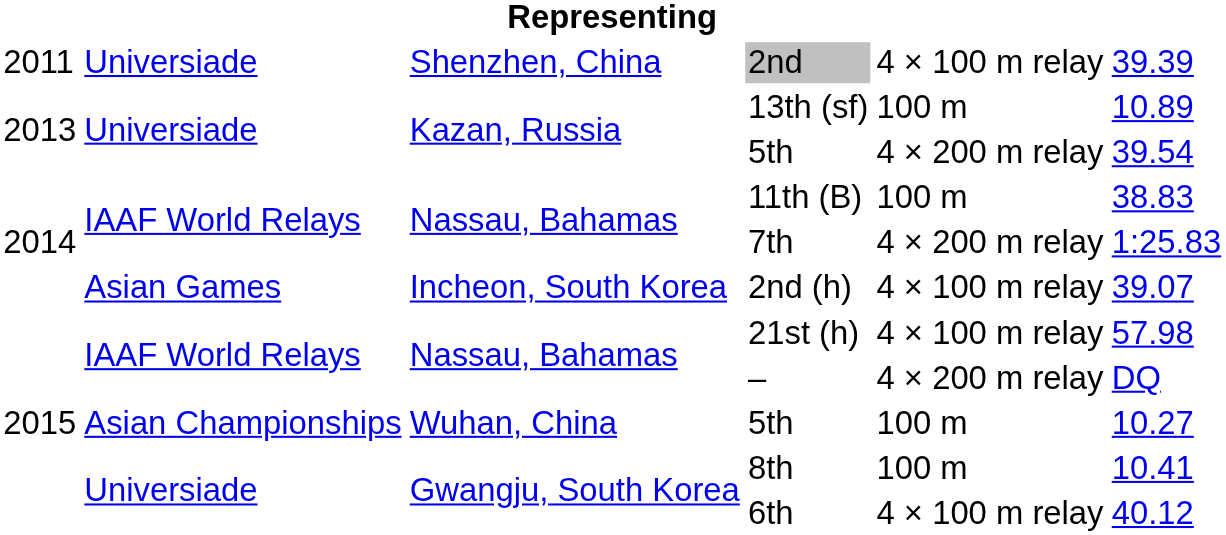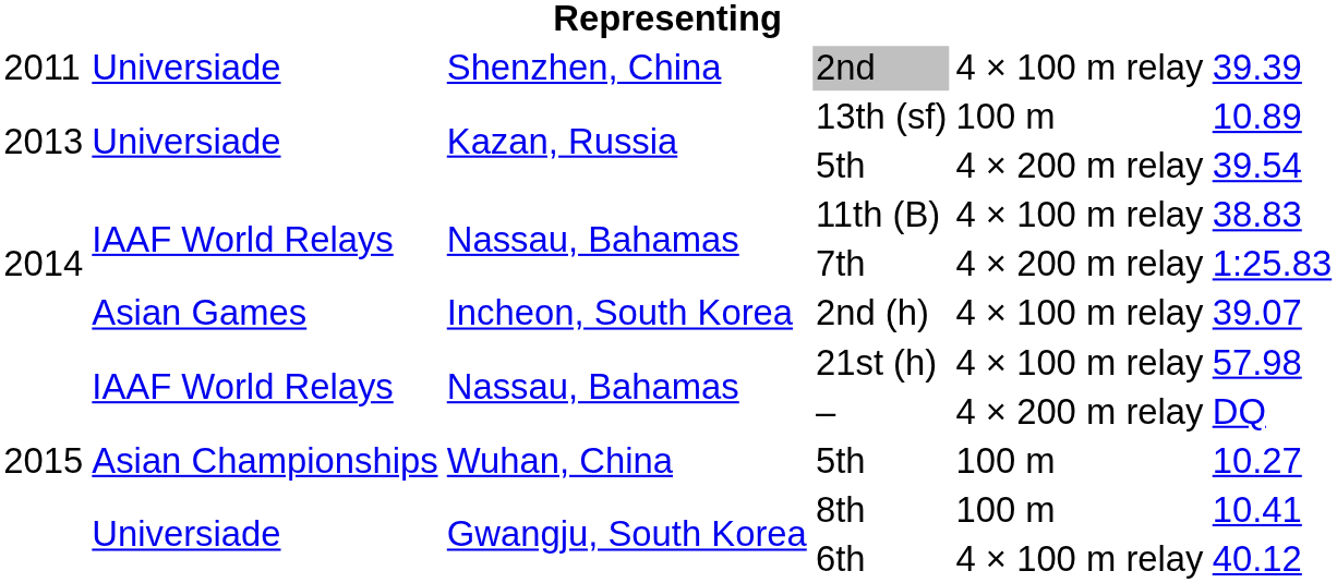 <table>
 <tr>
 <th colspan="6">Representing </th>
 </tr>
 <tr>
 <td>2011</td>
 <td><a href='#'>Universiade</a></td>
 <td><a href='#'>Shenzhen, China</a></td>
 <td bgcolor=silver>2nd</td>
 <td>4 × 100 m relay</td>
 <td><a href='#'>39.39</a></td>
 </tr>
 <tr>
 <td rowspan=2>2013</td>
 <td rowspan=2><a href='#'>Universiade</a></td>
 <td rowspan=2><a href='#'>Kazan, Russia</a></td>
 <td>13th (sf)</td>
 <td>100 m</td>
 <td><a href='#'>10.89</a></td>
 </tr>
 <tr>
 <td>5th</td>
 <td>4 × 200 m relay</td>
 <td><a href='#'>39.54</a></td>
 </tr>
 <tr>
 <td rowspan=3>2014</td>
 <td rowspan=2><a href='#'>IAAF World Relays</a></td>
 <td rowspan=2><a href='#'>Nassau, Bahamas</a></td>
 <td>11th (B)</td>
-<td>100 m</td>
+<td>4 × 100 m relay</td>
 <td><a href='#'>38.83</a></td>
 </tr>
 <tr>
 <td>7th</td>
 <td>4 × 200 m relay</td>
 <td><a href='#'>1:25.83</a></td>
 </tr>
 <tr>
 <td><a href='#'>Asian Games</a></td>
 <td><a href='#'>Incheon, South Korea</a></td>
 <td>2nd (h)</td>
 <td>4 × 100 m relay</td>
 <td><a href='#'>39.07</a></td>
 </tr>
 <tr>
 <td rowspan=5>2015</td>
 <td rowspan=2><a href='#'>IAAF World Relays</a></td>
 <td rowspan=2><a href='#'>Nassau, Bahamas</a></td>
 <td>21st (h)</td>
 <td>4 × 100 m relay</td>
 <td><a href='#'>57.98</a></td>
 </tr>
 <tr>
 <td>–</td>
 <td>4 × 200 m relay</td>
 <td><a href='#'>DQ</a></td>
 </tr>
 <tr>
 <td><a href='#'>Asian Championships</a></td>
 <td><a href='#'>Wuhan, China</a></td>
 <td>5th</td>
 <td>100 m</td>
 <td><a href='#'>10.27</a></td>
 </tr>
 <tr>
 <td rowspan=2><a href='#'>Universiade</a></td>
 <td rowspan=2><a href='#'>Gwangju, South Korea</a></td>
 <td>8th</td>
 <td>100 m</td>
 <td><a href='#'>10.41</a></td>
 </tr>
 <tr>
 <td>6th</td>
 <td>4 × 100 m relay</td>
 <td><a href='#'>40.12</a></td>
 </tr>
 </table>
